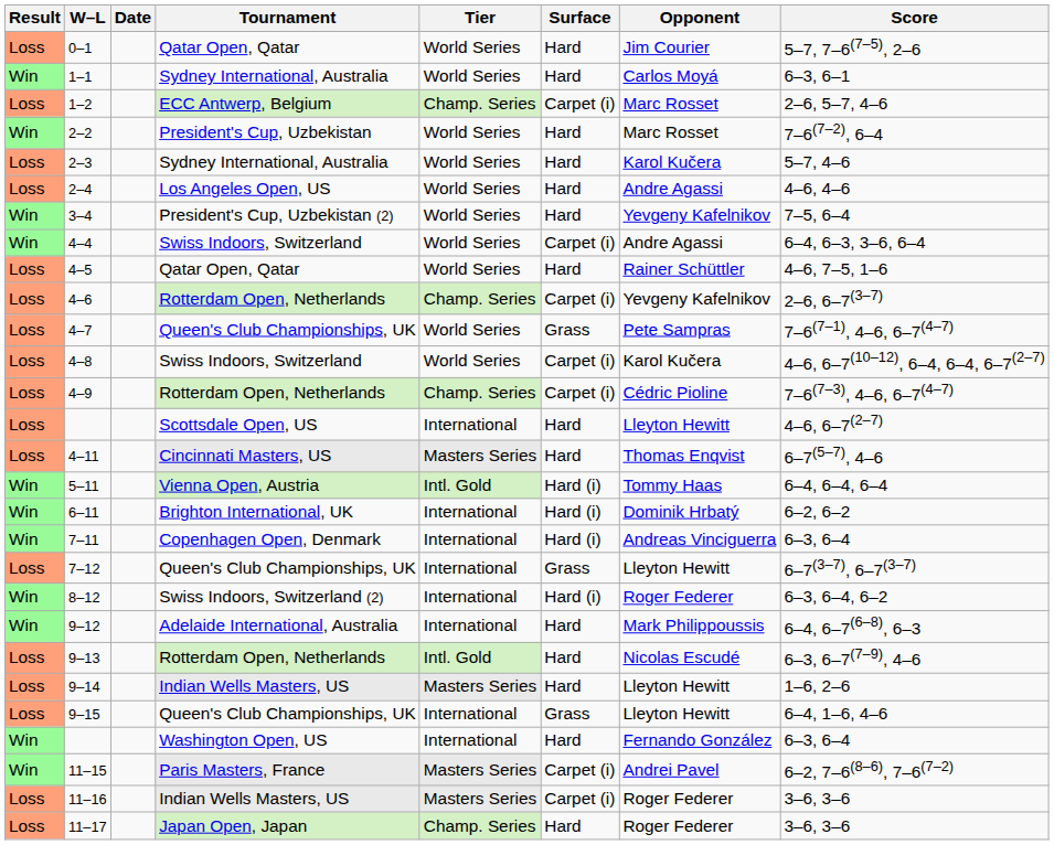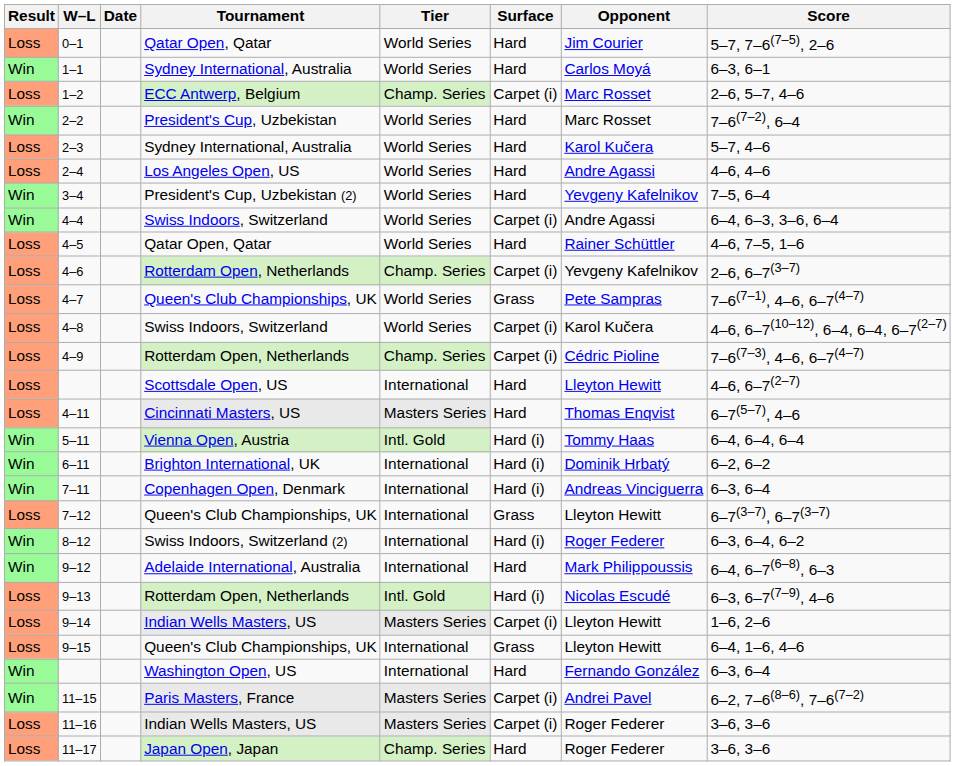 <table class="sortable wikitable">
 <tr>
 <th>Result</th>
 <th class="unsortable">W–L</th>
 <th>Date</th>
 <th>Tournament</th>
 <th>Tier</th>
 <th>Surface</th>
 <th>Opponent</th>
 <th class="unsortable">Score</th>
 </tr>
 <tr>
 <td style="background:#ffa07a;">Loss</td>
 <td><small>0–1</small></td>
 <td><a href='#'></a></td>
 <td><a href='#'>Qatar Open</a>, Qatar</td>
 <td>World Series</td>
 <td>Hard</td>
 <td> <a href='#'>Jim Courier</a></td>
 <td>5–7, 7–6<sup>(7–5)</sup>, 2–6</td>
 </tr>
 <tr>
 <td style="background:#98fb98;">Win</td>
 <td><small>1–1</small></td>
 <td><a href='#'></a></td>
 <td><a href='#'>Sydney International</a>, Australia</td>
 <td>World Series</td>
 <td>Hard</td>
 <td> <a href='#'>Carlos Moyá</a></td>
 <td>6–3, 6–1</td>
 </tr>
 <tr>
 <td style="background:#ffa07a;">Loss</td>
 <td><small>1–2</small></td>
 <td><a href='#'></a></td>
 <td style="background:#D4F1C5;"><a href='#'>ECC Antwerp</a>, Belgium</td>
 <td style="background:#D4F1C5;">Champ. Series</td>
 <td>Carpet (i)</td>
 <td> <a href='#'>Marc Rosset</a></td>
 <td>2–6, 5–7, 4–6</td>
 </tr>
 <tr>
 <td style="background:#98fb98;">Win</td>
 <td><small>2–2</small></td>
 <td><a href='#'></a></td>
 <td><a href='#'>President's Cup</a>, Uzbekistan</td>
 <td>World Series</td>
 <td>Hard</td>
 <td> Marc Rosset</td>
 <td>7–6<sup>(7–2)</sup>, 6–4</td>
 </tr>
 <tr>
 <td style="background:#ffa07a;">Loss</td>
 <td><small>2–3</small></td>
 <td><a href='#'></a></td>
 <td>Sydney International, Australia</td>
 <td>World Series</td>
 <td>Hard</td>
 <td> <a href='#'>Karol Kučera</a></td>
 <td>5–7, 4–6</td>
 </tr>
 <tr>
 <td style="background:#ffa07a;">Loss</td>
 <td><small>2–4</small></td>
 <td><a href='#'></a></td>
 <td><a href='#'>Los Angeles Open</a>, US</td>
 <td>World Series</td>
 <td>Hard</td>
 <td> <a href='#'>Andre Agassi</a></td>
 <td>4–6, 4–6</td>
 </tr>
 <tr>
 <td style="background:#98fb98;">Win</td>
 <td><small>3–4</small></td>
 <td><a href='#'></a></td>
 <td>President's Cup, Uzbekistan <small>(2)</small></td>
 <td>World Series</td>
 <td>Hard</td>
 <td> <a href='#'>Yevgeny Kafelnikov</a></td>
 <td>7–5, 6–4</td>
 </tr>
 <tr>
 <td style="background:#98fb98;">Win</td>
 <td><small>4–4</small></td>
 <td><a href='#'></a></td>
 <td><a href='#'>Swiss Indoors</a>, Switzerland</td>
 <td>World Series</td>
 <td>Carpet (i)</td>
 <td> Andre Agassi</td>
 <td>6–4, 6–3, 3–6, 6–4</td>
 </tr>
 <tr>
 <td style="background:#ffa07a;">Loss</td>
 <td><small>4–5</small></td>
 <td><a href='#'></a></td>
 <td>Qatar Open, Qatar</td>
 <td>World Series</td>
 <td>Hard</td>
 <td> <a href='#'>Rainer Schüttler</a></td>
 <td>4–6, 7–5, 1–6</td>
 </tr>
 <tr>
 <td style="background:#ffa07a;">Loss</td>
 <td><small>4–6</small></td>
 <td><a href='#'></a></td>
 <td style="background:#D4F1C5;"><a href='#'>Rotterdam Open</a>, Netherlands</td>
 <td style="background:#D4F1C5;">Champ. Series</td>
 <td>Carpet (i)</td>
 <td> Yevgeny Kafelnikov</td>
 <td>2–6, 6–7<sup>(3–7)</sup></td>
 </tr>
 <tr>
 <td style="background:#ffa07a;">Loss</td>
 <td><small>4–7</small></td>
 <td><a href='#'></a></td>
 <td><a href='#'>Queen's Club Championships</a>, UK</td>
 <td>World Series</td>
 <td>Grass</td>
 <td> <a href='#'>Pete Sampras</a></td>
 <td>7–6<sup>(7–1)</sup>, 4–6, 6–7<sup>(4–7)</sup></td>
 </tr>
 <tr>
 <td style="background:#ffa07a;">Loss</td>
 <td><small>4–8</small></td>
 <td><a href='#'></a></td>
 <td>Swiss Indoors, Switzerland</td>
 <td>World Series</td>
 <td>Carpet (i)</td>
 <td> Karol Kučera</td>
 <td>4–6, 6–7<sup>(10–12)</sup>, 6–4, 6–4, 6–7<sup>(2–7)</sup></td>
 </tr>
 <tr>
 <td style="background:#ffa07a;">Loss</td>
 <td><small>4–9</small></td>
 <td><a href='#'></a></td>
 <td style="background:#D4F1C5;">Rotterdam Open, Netherlands</td>
 <td style="background:#D4F1C5;">Champ. Series</td>
 <td>Carpet (i)</td>
 <td> <a href='#'>Cédric Pioline</a></td>
 <td>7–6<sup>(7–3)</sup>, 4–6, 6–7<sup>(4–7)</sup></td>
 </tr>
 <tr>
 <td style="background:#ffa07a;">Loss</td>
 <td><small></small></td>
 <td><a href='#'></a></td>
 <td><a href='#'>Scottsdale Open</a>, US</td>
 <td>International</td>
 <td>Hard</td>
 <td> <a href='#'>Lleyton Hewitt</a></td>
 <td>4–6, 6–7<sup>(2–7)</sup></td>
 </tr>
 <tr>
 <td style="background:#ffa07a;">Loss</td>
 <td><small>4–11</small></td>
 <td><a href='#'></a></td>
 <td style="background:#E9E9E9;"><a href='#'>Cincinnati Masters</a>, US</td>
 <td style="background:#E9E9E9;">Masters Series</td>
 <td>Hard</td>
 <td> <a href='#'>Thomas Enqvist</a></td>
 <td>6–7<sup>(5–7)</sup>, 4–6</td>
 </tr>
 <tr>
 <td style="background:#98fb98;">Win</td>
 <td><small>5–11</small></td>
 <td><a href='#'></a></td>
 <td style="background:#D4F1C5;"><a href='#'>Vienna Open</a>, Austria</td>
 <td style="background:#D4F1C5;">Intl. Gold</td>
 <td>Hard (i)</td>
 <td> <a href='#'>Tommy Haas</a></td>
 <td>6–4, 6–4, 6–4</td>
 </tr>
 <tr>
 <td style="background:#98fb98;">Win</td>
 <td><small>6–11</small></td>
 <td><a href='#'></a></td>
 <td><a href='#'>Brighton International</a>, UK</td>
 <td>International</td>
 <td>Hard (i)</td>
 <td> <a href='#'>Dominik Hrbatý</a></td>
 <td>6–2, 6–2</td>
 </tr>
 <tr>
 <td style="background:#98fb98;">Win</td>
 <td><small>7–11</small></td>
 <td><a href='#'></a></td>
 <td><a href='#'>Copenhagen Open</a>, Denmark</td>
 <td>International</td>
 <td>Hard (i)</td>
 <td> <a href='#'>Andreas Vinciguerra</a></td>
 <td>6–3, 6–4</td>
 </tr>
 <tr>
 <td style="background:#ffa07a;">Loss</td>
 <td><small>7–12</small></td>
 <td><a href='#'></a></td>
 <td>Queen's Club Championships, UK</td>
 <td>International</td>
 <td>Grass</td>
 <td> Lleyton Hewitt</td>
 <td>6–7<sup>(3–7)</sup>, 6–7<sup>(3–7)</sup></td>
 </tr>
 <tr>
 <td style="background:#98fb98;">Win</td>
 <td><small>8–12</small></td>
 <td><a href='#'></a></td>
 <td>Swiss Indoors, Switzerland <small>(2)</small></td>
 <td>International</td>
 <td>Hard (i)</td>
 <td> <a href='#'>Roger Federer</a></td>
 <td>6–3, 6–4, 6–2</td>
 </tr>
 <tr>
 <td style="background:#98fb98;">Win</td>
 <td><small>9–12</small></td>
 <td><a href='#'></a></td>
 <td><a href='#'>Adelaide International</a>, Australia</td>
 <td>International</td>
 <td>Hard</td>
 <td> <a href='#'>Mark Philippoussis</a></td>
 <td>6–4, 6–7<sup>(6–8)</sup>, 6–3</td>
 </tr>
 <tr>
 <td style="background:#ffa07a;">Loss</td>
 <td><small>9–13</small></td>
 <td><a href='#'></a></td>
 <td style="background:#D4F1C5;">Rotterdam Open, Netherlands</td>
 <td style="background:#D4F1C5;">Intl. Gold</td>
-<td>Hard</td>
+<td>Hard (i)</td>
 <td> <a href='#'>Nicolas Escudé</a></td>
 <td>6–3, 6–7<sup>(7–9)</sup>, 4–6</td>
 </tr>
 <tr>
 <td style="background:#ffa07a;">Loss</td>
 <td><small>9–14</small></td>
 <td><a href='#'></a></td>
 <td style="background:#E9E9E9;"><a href='#'>Indian Wells Masters</a>, US</td>
 <td style="background:#E9E9E9;">Masters Series</td>
-<td>Hard</td>
+<td>Carpet (i)</td>
 <td> Lleyton Hewitt</td>
 <td>1–6, 2–6</td>
 </tr>
 <tr>
 <td style="background:#ffa07a;">Loss</td>
 <td><small>9–15</small></td>
 <td><a href='#'></a></td>
 <td>Queen's Club Championships, UK</td>
 <td>International</td>
 <td>Grass</td>
 <td> Lleyton Hewitt</td>
 <td>6–4, 1–6, 4–6</td>
 </tr>
 <tr>
 <td style="background:#98fb98;">Win</td>
 <td><small></small></td>
 <td><a href='#'></a></td>
 <td><a href='#'>Washington Open</a>, US</td>
 <td>International</td>
 <td>Hard</td>
 <td> <a href='#'>Fernando González</a></td>
 <td>6–3, 6–4</td>
 </tr>
 <tr>
 <td style="background:#98fb98;">Win</td>
 <td><small>11–15</small></td>
 <td><a href='#'></a></td>
 <td style="background:#E9E9E9;"><a href='#'>Paris Masters</a>, France</td>
 <td style="background:#E9E9E9;">Masters Series</td>
 <td>Carpet (i)</td>
 <td> <a href='#'>Andrei Pavel</a></td>
 <td>6–2, 7–6<sup>(8–6)</sup>, 7–6<sup>(7–2)</sup></td>
 </tr>
 <tr>
 <td style="background:#ffa07a;">Loss</td>
 <td><small>11–16</small></td>
 <td><a href='#'></a></td>
 <td style="background:#E9E9E9;">Indian Wells Masters, US</td>
 <td style="background:#E9E9E9;">Masters Series</td>
 <td>Carpet (i)</td>
 <td> Roger Federer</td>
 <td>3–6, 3–6</td>
 </tr>
 <tr>
 <td style="background:#ffa07a;">Loss</td>
 <td><small>11–17</small></td>
 <td><a href='#'></a></td>
 <td style="background:#D4F1C5;"><a href='#'>Japan Open</a>, Japan</td>
 <td style="background:#D4F1C5;">Champ. Series</td>
 <td>Hard</td>
 <td> Roger Federer</td>
 <td>3–6, 3–6</td>
 </tr>
 </table>
